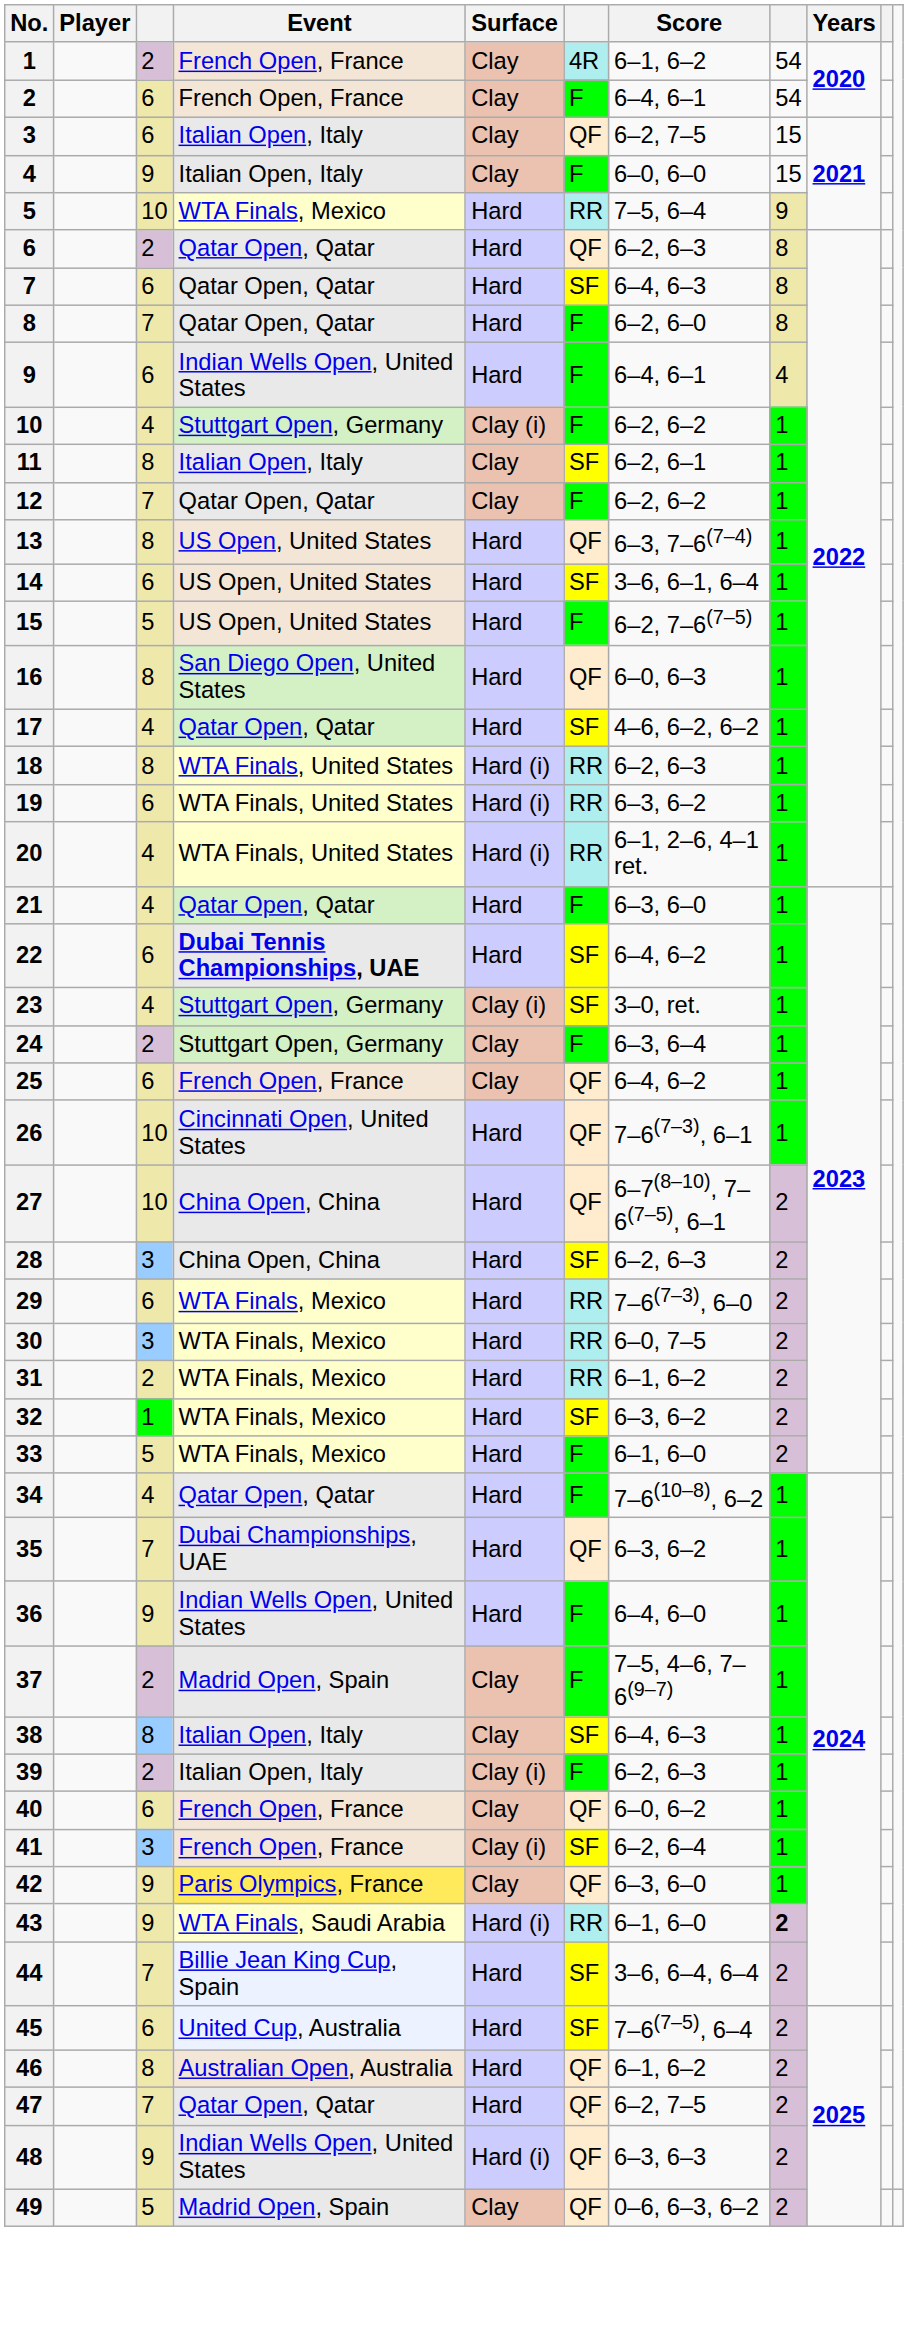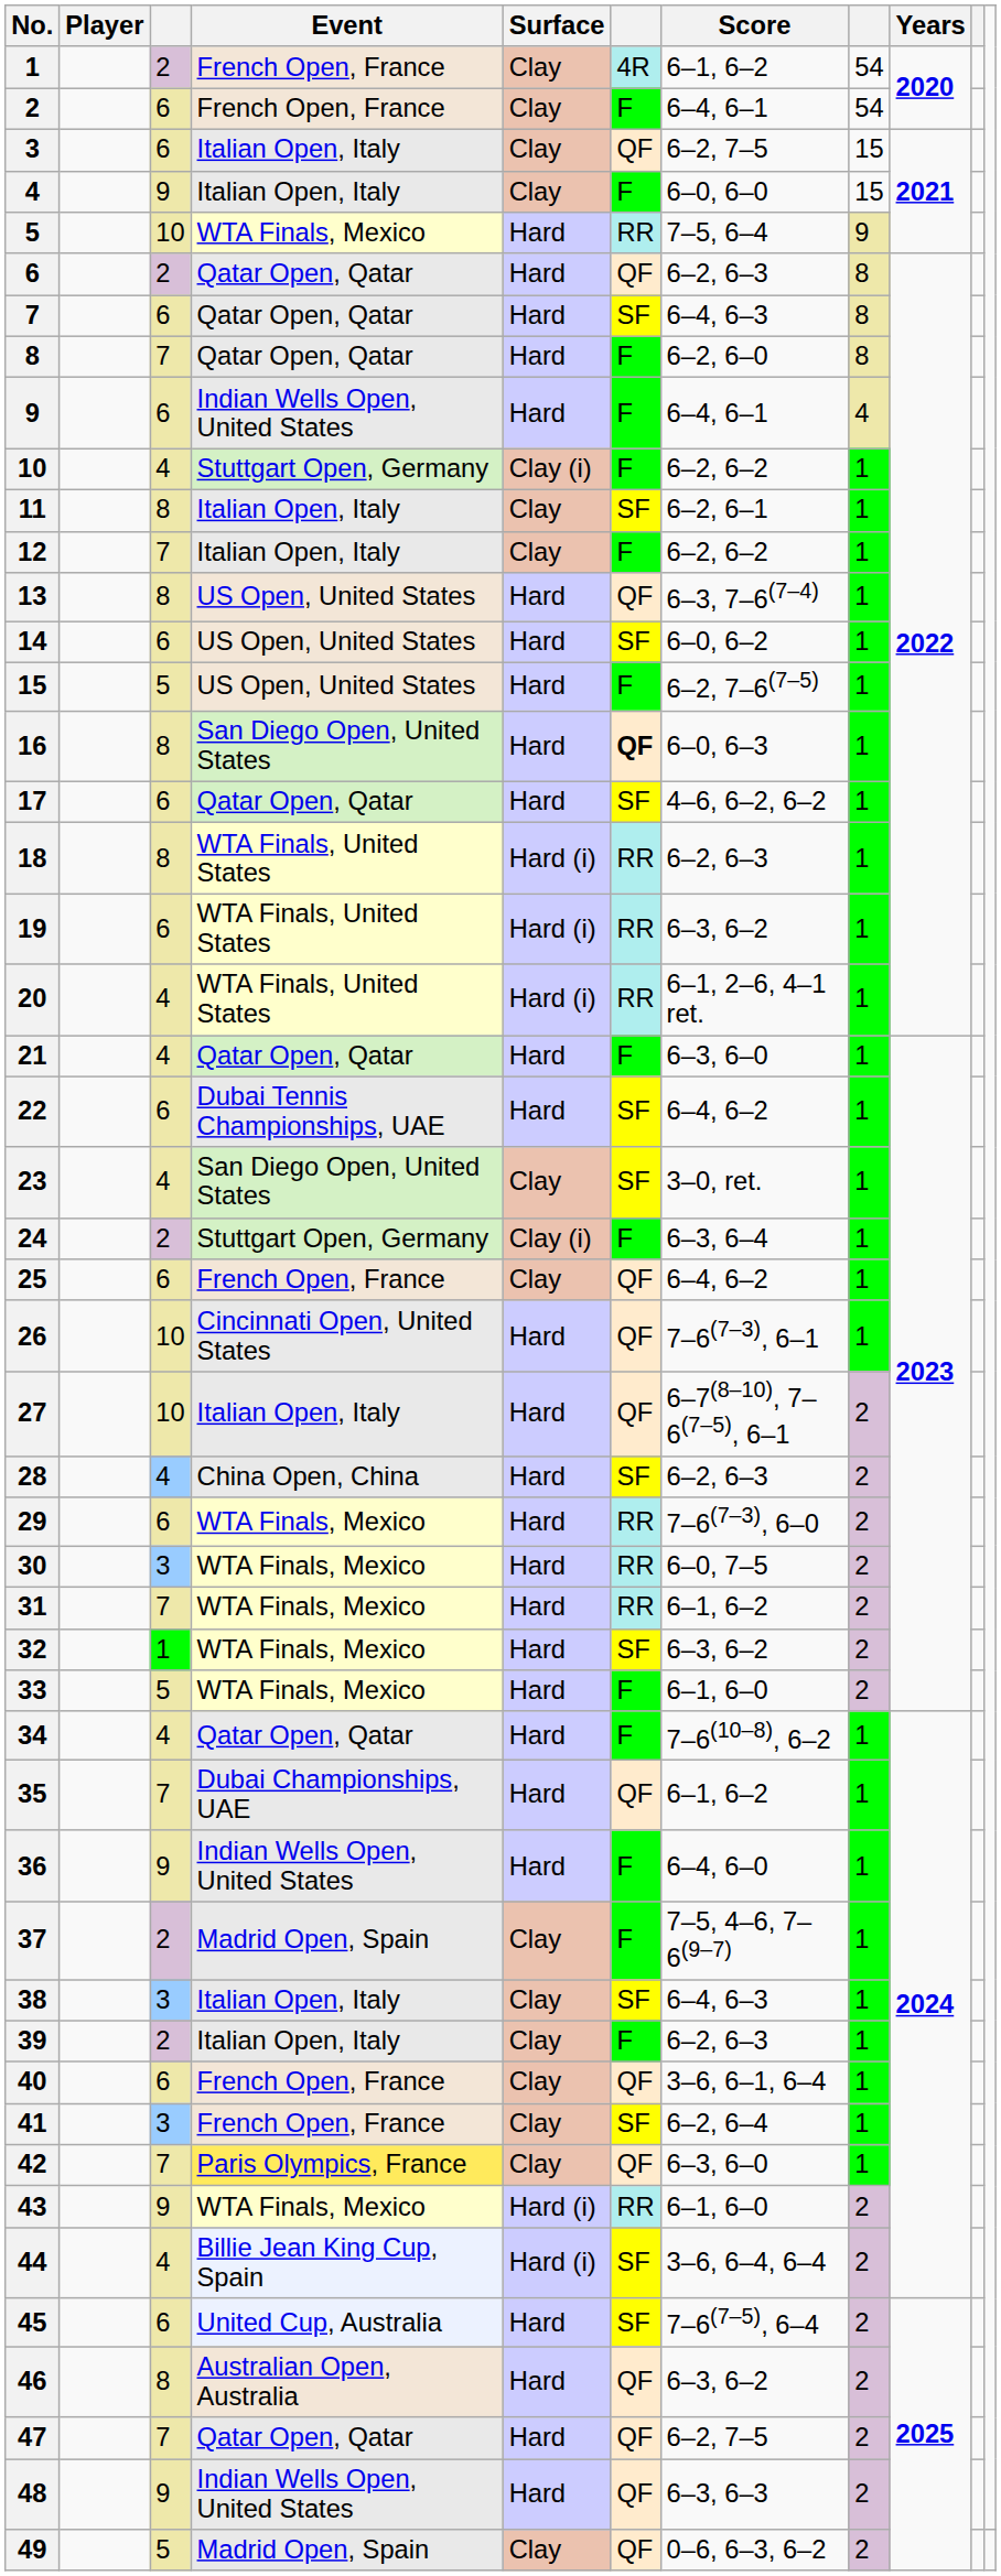 <table class="wikitable mw-datatable plainrowheaders sortable sort-under-center sticky-table-row1 sticky-table-col2">
 <tr>
 <th scope="col">No.</th>
 <th scope="col">Player</th>
 <th scope="col"></th>
 <th scope="col">Event</th>
 <th scope="col">Surface</th>
 <th scope="col" class=unsortable></th>
 <th scope="col" class=unsortable>Score</th>
 <th scope="col" class=unsortable></th>
 <th scope="col" class=unsortable>Years</th>
 <th scope="col" class=unsortable></th>
 </tr>
 <tr>
 <th scope="row">1</th>
 <td></td>
 <td style="background:thistle">2</td>
 <td style="background:#f3e6d7"><a href='#'>French Open</a>, France</td>
 <td style="background:#ebc2af">Clay</td>
 <td style="background:#afeeee">4R</td>
 <td>6–1, 6–2</td>
 <td>54</td>
 <td rowspan="2"><a href='#'><strong>2020</strong></a></td>
 <td></td>
 </tr>
 <tr>
 <th scope="row">2</th>
 <td></td>
 <td style="background:#eee8aa;">6</td>
 <td style="background:#f3e6d7">French Open, France</td>
 <td style="background:#ebc2af">Clay</td>
 <td style="background:lime">F</td>
 <td>6–4, 6–1</td>
 <td>54</td>
 <td></td>
 </tr>
 <tr>
 <th scope="row">3</th>
 <td></td>
 <td style="background:#eee8aa;">6</td>
 <td style="background:#e9e9e9"><a href='#'>Italian Open</a>, Italy</td>
 <td style="background:#ebc2af">Clay</td>
 <td style="background:#ffebcd">QF</td>
 <td>6–2, 7–5</td>
 <td>15</td>
 <td rowspan="3"><a href='#'><strong>2021</strong></a></td>
 <td></td>
 </tr>
 <tr>
 <th scope="row">4</th>
 <td></td>
 <td style="background:#eee8aa;">9</td>
 <td style="background:#e9e9e9">Italian Open, Italy</td>
 <td style="background:#ebc2af">Clay</td>
 <td style="background:lime">F</td>
 <td>6–0, 6–0</td>
 <td>15</td>
 <td></td>
 </tr>
 <tr>
 <th scope="row">5</th>
 <td></td>
 <td style="background:#eee8AA">10</td>
 <td style="background:#FFFFCC"><a href='#'>WTA Finals</a>, Mexico</td>
 <td style="background:#ccccff">Hard</td>
 <td style="background:#afeeee">RR</td>
 <td>7–5, 6–4</td>
 <td style="background:#eee8AA">9</td>
 <td></td>
 </tr>
 <tr>
 <th scope="row">6</th>
 <td></td>
 <td style="background:thistle">2</td>
 <td style="background:#e9e9e9"><a href='#'>Qatar Open</a>, Qatar</td>
 <td style="background:#ccccff">Hard</td>
 <td style="background:#ffebcd">QF</td>
 <td>6–2, 6–3</td>
 <td style="background:#eee8AA">8</td>
 <td rowspan="15"><a href='#'><strong>2022</strong></a></td>
 <td></td>
 </tr>
 <tr>
 <th scope="row">7</th>
 <td></td>
 <td style="background:#eee8aa">6</td>
 <td style="background:#e9e9e9">Qatar Open, Qatar</td>
 <td style="background:#ccccff">Hard</td>
 <td style="background:yellow">SF</td>
 <td>6–4, 6–3</td>
 <td style="background:#eee8AA">8</td>
 <td></td>
 </tr>
 <tr>
 <th scope="row">8</th>
 <td></td>
 <td style="background:#eee8aa">7</td>
 <td style="background:#e9e9e9">Qatar Open, Qatar</td>
 <td style="background:#ccccff">Hard</td>
 <td style="background:lime">F</td>
 <td>6–2, 6–0</td>
 <td style="background:#eee8AA">8</td>
 <td></td>
 </tr>
 <tr>
 <th scope="row">9</th>
 <td></td>
 <td style="background:#eee8aa">6</td>
 <td style="background:#e9e9e9"><a href='#'>Indian Wells Open</a>, United States</td>
 <td style="background:#ccccff">Hard</td>
 <td style="background:lime">F</td>
 <td>6–4, 6–1</td>
 <td style="background:#eee8AA">4</td>
 <td></td>
 </tr>
 <tr>
 <th scope="row">10</th>
 <td></td>
 <td style="background:#eee8aa">4</td>
 <td style="background:#d4f1c5"><a href='#'>Stuttgart Open</a>, Germany</td>
 <td style="background:#ebc2af">Clay (i)</td>
 <td style="background:lime">F</td>
 <td>6–2, 6–2</td>
 <td style="background:lime">1</td>
 <td></td>
 </tr>
 <tr>
 <th scope="row">11</th>
 <td></td>
 <td style="background:#eee8aa">8</td>
 <td style="background:#e9e9e9"><a href='#'>Italian Open</a>, Italy</td>
 <td style="background:#ebc2af">Clay</td>
 <td style="background:yellow">SF</td>
 <td>6–2, 6–1</td>
 <td style="background:lime">1</td>
 <td></td>
 </tr>
 <tr>
 <th scope="row">12</th>
 <td></td>
 <td style="background:#eee8aa">7</td>
-<td style="background:#e9e9e9">Qatar Open, Qatar</td>
+<td style="background:#e9e9e9">Italian Open, Italy</td>
 <td style="background:#ebc2af">Clay</td>
 <td style="background:lime">F</td>
 <td>6–2, 6–2</td>
 <td style="background:lime">1</td>
 <td></td>
 </tr>
 <tr>
 <th scope="row">13</th>
 <td></td>
 <td style="background:#eee8aa">8</td>
 <td style="background:#f3e6d7"><a href='#'>US Open</a>, United States</td>
 <td style="background:#ccccff">Hard</td>
 <td style="background:#ffebcd">QF</td>
 <td>6–3, 7–6<sup>(7–4)</sup></td>
 <td style="background:lime">1</td>
 <td></td>
 </tr>
 <tr>
 <th scope="row">14</th>
 <td></td>
 <td style="background:#eee8AA">6</td>
 <td style="background:#f3e6d7">US Open, United States</td>
 <td style="background:#ccccff">Hard</td>
 <td style="background:yellow">SF</td>
-<td>3–6, 6–1, 6–4</td>
+<td>6–0, 6–2</td>
 <td style="background:lime">1</td>
 <td></td>
 </tr>
 <tr>
 <th scope="row">15</th>
 <td></td>
 <td style="background:#eee8AA">5</td>
 <td style="background:#f3e6d7">US Open, United States</td>
 <td style="background:#ccccff">Hard</td>
 <td style="background:lime">F</td>
 <td>6–2, 7–6<sup>(7–5)</sup></td>
 <td style="background:lime">1</td>
 <td></td>
 </tr>
 <tr>
 <th scope="row">16</th>
 <td></td>
 <td style="background:#eee8AA">8</td>
 <td style="background:#d4f1c5"><a href='#'>San Diego Open</a>, United States</td>
 <td style="background:#ccccff">Hard</td>
-<td style="background:#ffebcd">QF</td>
+<td style="background:#ffebcd"><strong>QF</strong></td>
 <td>6–0, 6–3</td>
 <td style="background:lime">1</td>
 <td></td>
 </tr>
 <tr>
 <th scope="row">17</th>
 <td></td>
-<td style="background:#eee8AA">4</td>
+<td style="background:#eee8AA">6</td>
 <td style="background:#d4f1c5"><a href='#'>Qatar Open</a>, Qatar</td>
 <td style="background:#ccccff">Hard</td>
 <td style="background:yellow">SF</td>
 <td>4–6, 6–2, 6–2</td>
 <td style="background:lime">1</td>
 <td></td>
 </tr>
 <tr>
 <th scope="row">18</th>
 <td></td>
 <td style="background:#eee8AA">8</td>
 <td style="background:#FFFFCC"><a href='#'>WTA Finals</a>, United States</td>
 <td style="background:#ccccff">Hard (i)</td>
 <td style="background:#afeeee">RR</td>
 <td>6–2, 6–3</td>
 <td style="background:lime">1</td>
 <td></td>
 </tr>
 <tr>
 <th scope="row">19</th>
 <td></td>
 <td style="background:#eee8AA">6</td>
 <td style="background:#FFFFCC">WTA Finals, United States</td>
 <td style="background:#ccccff">Hard (i)</td>
 <td style="background:#afeeee">RR</td>
 <td>6–3, 6–2</td>
 <td style="background:lime">1</td>
 <td></td>
 </tr>
 <tr>
 <th scope="row">20</th>
 <td></td>
 <td style="background:#eee8AA">4</td>
 <td style="background:#FFFFCC">WTA Finals, United States</td>
 <td style="background:#ccccff">Hard (i)</td>
 <td style="background:#afeeee">RR</td>
 <td>6–1, 2–6, 4–1 ret.</td>
 <td style="background:lime">1</td>
 <td></td>
 </tr>
 <tr>
 <th scope="row">21</th>
 <td></td>
 <td style="background:#eee8AA">4</td>
 <td style="background:#d4f1c5"><a href='#'>Qatar Open</a>, Qatar</td>
 <td style="background:#ccccff">Hard</td>
 <td style="background:lime">F</td>
 <td>6–3, 6–0</td>
 <td style="background:lime">1</td>
 <td rowspan="13"><a href='#'><strong>2023</strong></a></td>
 <td></td>
 </tr>
 <tr>
 <th scope="row">22</th>
 <td></td>
 <td style="background:#eee8AA">6</td>
-<td style="background:#e9e9e9"><strong><a href='#'>Dubai Tennis Championships</a>, UAE</strong></td>
+<td style="background:#e9e9e9"><a href='#'>Dubai Tennis Championships</a>, UAE</td>
 <td style="background:#ccccff">Hard</td>
 <td style="background:yellow">SF</td>
 <td>6–4, 6–2</td>
 <td style="background:lime">1</td>
 <td></td>
 </tr>
 <tr>
 <th scope="row">23</th>
 <td></td>
 <td style="background:#eee8aa">4</td>
-<td style="background:#d4f1c5"><a href='#'>Stuttgart Open</a>, Germany</td>
-<td style="background:#ebc2af">Clay (i)</td>
+<td style="background:#d4f1c5">San Diego Open, United States</td>
+<td style="background:#ebc2af">Clay</td>
 <td style="background:yellow">SF</td>
 <td>3–0, ret.</td>
 <td style="background:lime">1</td>
 <td></td>
 </tr>
 <tr>
 <th scope="row">24</th>
 <td></td>
 <td style="background:thistle">2</td>
 <td style="background:#d4f1c5">Stuttgart Open, Germany</td>
-<td style="background:#ebc2af">Clay</td>
+<td style="background:#ebc2af">Clay (i)</td>
 <td style="background:lime">F</td>
 <td>6–3, 6–4</td>
 <td style="background:lime">1</td>
 <td></td>
 </tr>
 <tr>
 <th scope="row">25</th>
 <td></td>
 <td style="background:#eee8AA">6</td>
 <td style="background:#f3e6d7"><a href='#'>French Open</a>, France</td>
 <td style="background:#ebc2af">Clay</td>
 <td style="background:#ffebcd">QF</td>
 <td>6–4, 6–2</td>
 <td style="background:lime">1</td>
 <td></td>
 </tr>
 <tr>
 <th scope="row">26</th>
 <td></td>
 <td style="background:#eee8AA">10</td>
 <td style="background:#e9e9e9"><a href='#'>Cincinnati Open</a>, United States</td>
 <td style="background:#ccccff">Hard</td>
 <td style="background:#ffebcd">QF</td>
 <td>7–6<sup>(7–3)</sup>, 6–1</td>
 <td style="background:lime">1</td>
 <td></td>
 </tr>
 <tr>
 <th scope="row">27</th>
 <td></td>
 <td style="background:#eee8AA">10</td>
-<td style="background:#e9e9e9"><a href='#'>China Open</a>, China</td>
+<td style="background:#e9e9e9"><a href='#'>Italian Open</a>, Italy</td>
 <td style="background:#ccccff">Hard</td>
 <td style="background:#ffebcd">QF</td>
 <td>6–7<sup>(8–10)</sup>, 7–6<sup>(7–5)</sup>, 6–1</td>
 <td style="background:thistle">2</td>
 <td></td>
 </tr>
 <tr>
 <th scope="row">28</th>
 <td></td>
-<td style="background:#9cf">3</td>
+<td style="background:#9cf">4</td>
 <td style="background:#e9e9e9">China Open, China</td>
 <td style="background:#ccccff">Hard</td>
 <td style="background:yellow">SF</td>
 <td>6–2, 6–3</td>
 <td style="background:thistle">2</td>
 <td></td>
 </tr>
 <tr>
 <th scope="row">29</th>
 <td></td>
 <td style="background:#eee8AA">6</td>
 <td style="background:#FFFFCC"><a href='#'>WTA Finals</a>, Mexico</td>
 <td style="background:#ccccff">Hard</td>
 <td style="background:#afeeee">RR</td>
 <td>7–6<sup>(7–3)</sup>, 6–0</td>
 <td style="background:thistle">2</td>
 <td></td>
 </tr>
 <tr>
 <th scope="row">30</th>
 <td></td>
 <td style="background:#9cf">3</td>
 <td style="background:#FFFFCC">WTA Finals, Mexico</td>
 <td style="background:#ccccff">Hard</td>
 <td style="background:#afeeee">RR</td>
 <td>6–0, 7–5</td>
 <td style="background:thistle">2</td>
 <td></td>
 </tr>
 <tr>
 <th scope="row">31</th>
 <td></td>
-<td style="background:#eee8AA">2</td>
+<td style="background:#eee8AA">7</td>
 <td style="background:#FFFFCC">WTA Finals, Mexico</td>
 <td style="background:#ccccff">Hard</td>
 <td style="background:#afeeee">RR</td>
 <td>6–1, 6–2</td>
 <td style="background:thistle">2</td>
 <td></td>
 </tr>
 <tr>
 <th scope="row">32</th>
 <td></td>
 <td style="background:lime">1</td>
 <td style="background:#FFFFCC">WTA Finals, Mexico</td>
 <td style="background:#ccccff">Hard</td>
 <td style="background:yellow">SF</td>
 <td>6–3, 6–2</td>
 <td style="background:thistle">2</td>
 <td></td>
 </tr>
 <tr>
 <th scope="row">33</th>
 <td></td>
 <td style="background:#eee8AA">5</td>
 <td style="background:#FFFFCC">WTA Finals, Mexico</td>
 <td style="background:#ccccff">Hard</td>
 <td style="background:lime">F</td>
 <td>6–1, 6–0</td>
 <td style="background:thistle">2</td>
 <td></td>
 </tr>
 <tr>
 <th scope="row">34</th>
 <td></td>
 <td style="background:#eee8aa">4</td>
 <td style="background:#e9e9e9"><a href='#'>Qatar Open</a>, Qatar</td>
 <td style="background:#ccccff">Hard</td>
 <td style="background:lime">F</td>
 <td>7–6<sup>(10–8)</sup>, 6–2</td>
 <td style="background:lime">1</td>
 <td rowspan="11"><a href='#'><strong>2024</strong></a></td>
 <td></td>
 </tr>
 <tr>
 <th scope="row">35</th>
 <td></td>
 <td style="background:#eee8aa">7</td>
 <td style="background:#e9e9e9"><a href='#'>Dubai Championships</a>, UAE</td>
 <td style="background:#ccccff">Hard</td>
 <td style="background:#ffebcd">QF</td>
-<td>6–3, 6–2</td>
+<td>6–1, 6–2</td>
 <td style="background:lime">1</td>
 <td></td>
 </tr>
 <tr>
 <th scope="row">36</th>
 <td></td>
 <td style="background:#eee8AA">9</td>
 <td style="background:#e9e9e9"><a href='#'>Indian Wells Open</a>, United States</td>
 <td style="background:#ccccff">Hard</td>
 <td style="background:lime">F</td>
 <td>6–4, 6–0</td>
 <td style="background:lime">1</td>
 <td></td>
 </tr>
 <tr>
 <th scope="row">37</th>
 <td></td>
 <td style="background:thistle">2</td>
 <td style="background:#e9e9e9"><a href='#'>Madrid Open</a>, Spain</td>
 <td style="background:#ebc2af">Clay</td>
 <td style="background:lime">F</td>
 <td>7–5, 4–6, 7–6<sup>(9–7)</sup></td>
 <td style="background:lime">1</td>
 <td></td>
 </tr>
 <tr>
 <th scope="row">38</th>
 <td></td>
-<td style="background:#99ccff">8</td>
+<td style="background:#99ccff">3</td>
 <td style="background:#e9e9e9"><a href='#'>Italian Open</a>, Italy</td>
 <td style="background:#ebc2af">Clay</td>
 <td style="background:yellow">SF</td>
 <td>6–4, 6–3</td>
 <td style="background:lime">1</td>
 <td></td>
 </tr>
 <tr>
 <th scope="row">39</th>
 <td></td>
 <td style="background:thistle">2</td>
 <td style="background:#e9e9e9">Italian Open, Italy</td>
-<td style="background:#ebc2af">Clay (i)</td>
+<td style="background:#ebc2af">Clay</td>
 <td style="background:lime">F</td>
 <td>6–2, 6–3</td>
 <td style="background:lime">1</td>
 <td></td>
 </tr>
 <tr>
 <th scope="row">40</th>
 <td></td>
 <td style="background:#eee8AA">6</td>
 <td style="background:#f3e6d7"><a href='#'>French Open</a>, France</td>
 <td style="background:#ebc2af">Clay</td>
 <td style="background:#ffebcd">QF</td>
-<td>6–0, 6–2</td>
+<td>3–6, 6–1, 6–4</td>
 <td style="background:lime">1</td>
 <td></td>
 </tr>
 <tr>
 <th scope="row">41</th>
 <td></td>
 <td style="background:#99ccff">3</td>
 <td style="background:#f3e6d7"><a href='#'>French Open</a>, France</td>
-<td style="background:#ebc2af">Clay (i)</td>
+<td style="background:#ebc2af">Clay</td>
 <td style="background:yellow">SF</td>
 <td>6–2, 6–4</td>
 <td style="background:lime">1</td>
 <td></td>
 </tr>
 <tr>
 <th scope="row">42</th>
 <td></td>
-<td style="background:#eee8AA">9</td>
+<td style="background:#eee8AA">7</td>
 <td style="background:#FFEA5C"><a href='#'>Paris Olympics</a>, France</td>
 <td style="background:#ebc2af">Clay</td>
 <td style="background:#ffebcd">QF</td>
 <td>6–3, 6–0</td>
 <td style="background:lime">1</td>
 <td></td>
 </tr>
 <tr>
 <th scope="row">43</th>
 <td></td>
 <td style="background:#eee8AA">9</td>
-<td style="background:#FFFFCC"><a href='#'>WTA Finals</a>, Saudi Arabia</td>
+<td style="background:#FFFFCC">WTA Finals, Mexico</td>
 <td style="background:#ccccff">Hard (i)</td>
 <td style="background:#afeeee">RR</td>
 <td>6–1, 6–0</td>
-<td style="background:thistle"><strong>2</strong></td>
+<td style="background:thistle">2</td>
 <td></td>
 </tr>
 <tr>
 <th scope="row">44</th>
 <td></td>
-<td style="background:#eee8aa">7</td>
+<td style="background:#eee8aa">4</td>
 <td style="background:#ecf2ff"><a href='#'>Billie Jean King Cup</a>, Spain</td>
-<td style="background:#ccccff">Hard</td>
+<td style="background:#ccccff">Hard (i)</td>
 <td style="background:yellow">SF</td>
 <td>3–6, 6–4, 6–4</td>
 <td style="background:thistle">2</td>
 <td></td>
 </tr>
 <tr>
 <th scope="row">45</th>
 <td></td>
 <td style="background:#eee8aa">6</td>
 <td style="background:#ecf2ff"><a href='#'>United Cup</a>, Australia</td>
 <td style="background:#ccccff">Hard</td>
 <td style="background:yellow">SF</td>
 <td>7–6<sup>(7–5)</sup>, 6–4</td>
 <td style="background:thistle">2</td>
 <td rowspan="5"><a href='#'><strong>2025</strong></a></td>
 <td></td>
 </tr>
 <tr>
 <th scope="row">46</th>
 <td></td>
 <td style="background:#eee8aa">8</td>
 <td style="background:#f3e6d7"><a href='#'>Australian Open</a>, Australia</td>
 <td style="background:#ccccff">Hard</td>
 <td style="background:#ffebcd">QF</td>
-<td>6–1, 6–2</td>
+<td>6–3, 6–2</td>
 <td style="background:thistle">2</td>
 <td></td>
 </tr>
 <tr>
 <th scope="row">47</th>
 <td></td>
 <td style="background:#eee8aa">7</td>
 <td style="background:#e9e9e9"><a href='#'>Qatar Open</a>, Qatar</td>
 <td style="background:#ccccff">Hard</td>
 <td style="background:#ffebcd">QF</td>
 <td>6–2, 7–5</td>
 <td style="background:thistle">2</td>
 <td></td>
 </tr>
 <tr>
 <th scope="row">48</th>
 <td></td>
 <td style="background:#eee8aa">9</td>
 <td style="background:#e9e9e9"><a href='#'>Indian Wells Open</a>, United States</td>
-<td style="background:#ccccff">Hard (i)</td>
+<td style="background:#ccccff">Hard</td>
 <td style="background:#ffebcd">QF</td>
 <td>6–3, 6–3</td>
 <td style="background:thistle">2</td>
 <td></td>
 </tr>
 <tr>
 <th scope="row">49</th>
 <td></td>
 <td style="background:#eee8aa">5</td>
 <td style="background:#e9e9e9"><a href='#'>Madrid Open</a>, Spain</td>
 <td style="background:#ebc2af">Clay</td>
 <td style="background:#ffebcd">QF</td>
 <td>0–6, 6–3, 6–2</td>
 <td style="background:thistle">2</td>
 <td></td>
 <td></td>
 </tr>
 </table>
